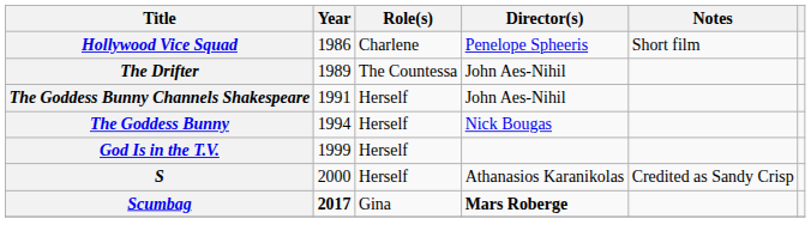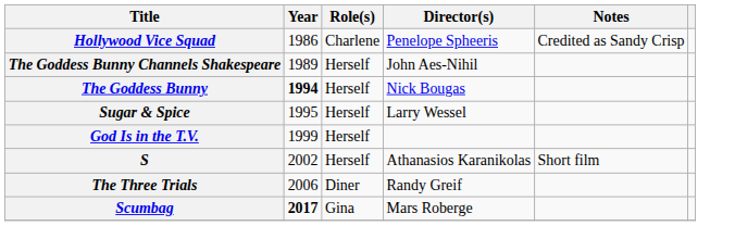 <table class="wikitable sortable plainrowheaders">
 <tr>
 <th scope="col">Title</th>
 <th scope="col">Year</th>
 <th scope="col">Role(s)</th>
 <th scope="col">Director(s)</th>
 <th scope="col" class="unsortable">Notes</th>
 <th scope="col" class="unsortable"></th>
 </tr>
 <tr>
 <th scope="row"><em><a href='#'>Hollywood Vice Squad</a></em></th>
 <td>1986</td>
 <td>Charlene</td>
 <td><a href='#'>Penelope Spheeris</a></td>
-<td>Short film</td>
-<td></td>
-</tr>
-<tr>
-<th scope="row"><em>The Drifter</em></th>
-<td>1989</td>
-<td>The Countessa</td>
-<td>John Aes-Nihil</td>
-<td></td>
+<td>Credited as Sandy Crisp</td>
 <td></td>
 </tr>
 <tr>
 <th scope="row"><em>The Goddess Bunny Channels Shakespeare</em></th>
-<td>1991</td>
+<td>1989</td>
 <td>Herself</td>
 <td>John Aes-Nihil</td>
 <td></td>
 <td></td>
 </tr>
 <tr>
 <th scope="row"><em><a href='#'>The Goddess Bunny</a></em></th>
-<td>1994</td>
+<td><strong>1994</strong></td>
 <td>Herself</td>
 <td><a href='#'>Nick Bougas</a></td>
+<td></td>
+<td></td>
+</tr>
+<tr>
+<th scope="row"><em>Sugar & Spice</em></th>
+<td>1995</td>
+<td>Herself</td>
+<td>Larry Wessel</td>
 <td></td>
 <td></td>
 </tr>
 <tr>
 <th scope="row"><em><a href='#'>God Is in the T.V.</a></em></th>
 <td>1999</td>
 <td>Herself</td>
 <td></td>
 <td></td>
 <td></td>
 </tr>
 <tr>
 <th scope="row"><em>S</em></th>
-<td>2000</td>
+<td>2002</td>
 <td>Herself</td>
 <td>Athanasios Karanikolas</td>
-<td>Credited as Sandy Crisp</td>
+<td>Short film</td>
+<td></td>
+</tr>
+<tr>
+<th scope="row"><em>The Three Trials</em></th>
+<td>2006</td>
+<td>Diner</td>
+<td>Randy Greif</td>
+<td></td>
 <td></td>
 </tr>
 <tr>
 <th scope="row"><em><a href='#'>Scumbag</a></em></th>
 <td><strong>2017</strong></td>
 <td>Gina</td>
-<td><strong>Mars Roberge</strong></td>
+<td>Mars Roberge</td>
 <td></td>
 <td></td>
 </tr>
 <tr>
 </tr>
 </table>
